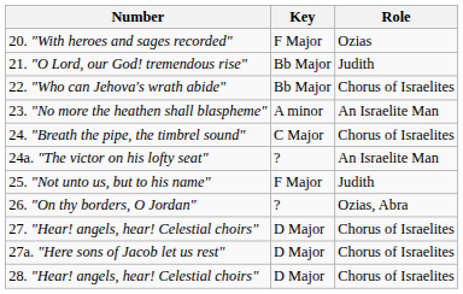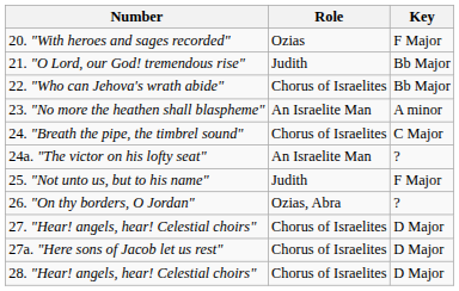 <table class="wikitable">
 <tr>
 <th>Number</th>
+<th>Role</th>
 <th>Key</th>
-<th>Role</th>
 </tr>
 <tr>
 <td>20. <em>"With heroes and sages recorded"</em></td>
+<td>Ozias</td>
 <td>F Major</td>
-<td>Ozias</td>
 </tr>
 <tr>
 <td>21. <em>"O Lord, our God! tremendous rise"</em></td>
+<td>Judith</td>
 <td>Bb Major</td>
-<td>Judith</td>
 </tr>
 <tr>
 <td>22. <em>"Who can Jehova's wrath abide"</em></td>
+<td>Chorus of Israelites</td>
 <td>Bb Major</td>
-<td>Chorus of Israelites</td>
 </tr>
 <tr>
 <td>23. <em>"No more the heathen shall blaspheme"</em></td>
+<td>An Israelite Man</td>
 <td>A minor</td>
-<td>An Israelite Man</td>
 </tr>
 <tr>
 <td>24. <em>"Breath the pipe, the timbrel sound"</em></td>
+<td>Chorus of Israelites</td>
 <td>C Major</td>
-<td>Chorus of Israelites</td>
 </tr>
 <tr>
 <td>24a. <em>"The victor on his lofty seat"</em></td>
+<td>An Israelite Man</td>
 <td>?</td>
-<td>An Israelite Man</td>
 </tr>
 <tr>
 <td>25. <em>"Not unto us, but to his name"</em></td>
+<td>Judith</td>
 <td>F Major</td>
-<td>Judith</td>
 </tr>
 <tr>
 <td>26. <em>"On thy borders, O Jordan"</em></td>
+<td>Ozias, Abra</td>
 <td>?</td>
-<td>Ozias, Abra</td>
 </tr>
 <tr>
 <td>27. <em>"Hear! angels, hear! Celestial choirs"</em></td>
+<td>Chorus of Israelites</td>
 <td>D Major</td>
-<td>Chorus of Israelites</td>
 </tr>
 <tr>
 <td>27a. <em>"Here sons of Jacob let us rest"</em></td>
+<td>Chorus of Israelites</td>
 <td>D Major</td>
-<td>Chorus of Israelites</td>
 </tr>
 <tr>
 <td>28. <em>"Hear! angels, hear! Celestial choirs"</em></td>
+<td>Chorus of Israelites</td>
 <td>D Major</td>
-<td>Chorus of Israelites</td>
 </tr>
 </table>
